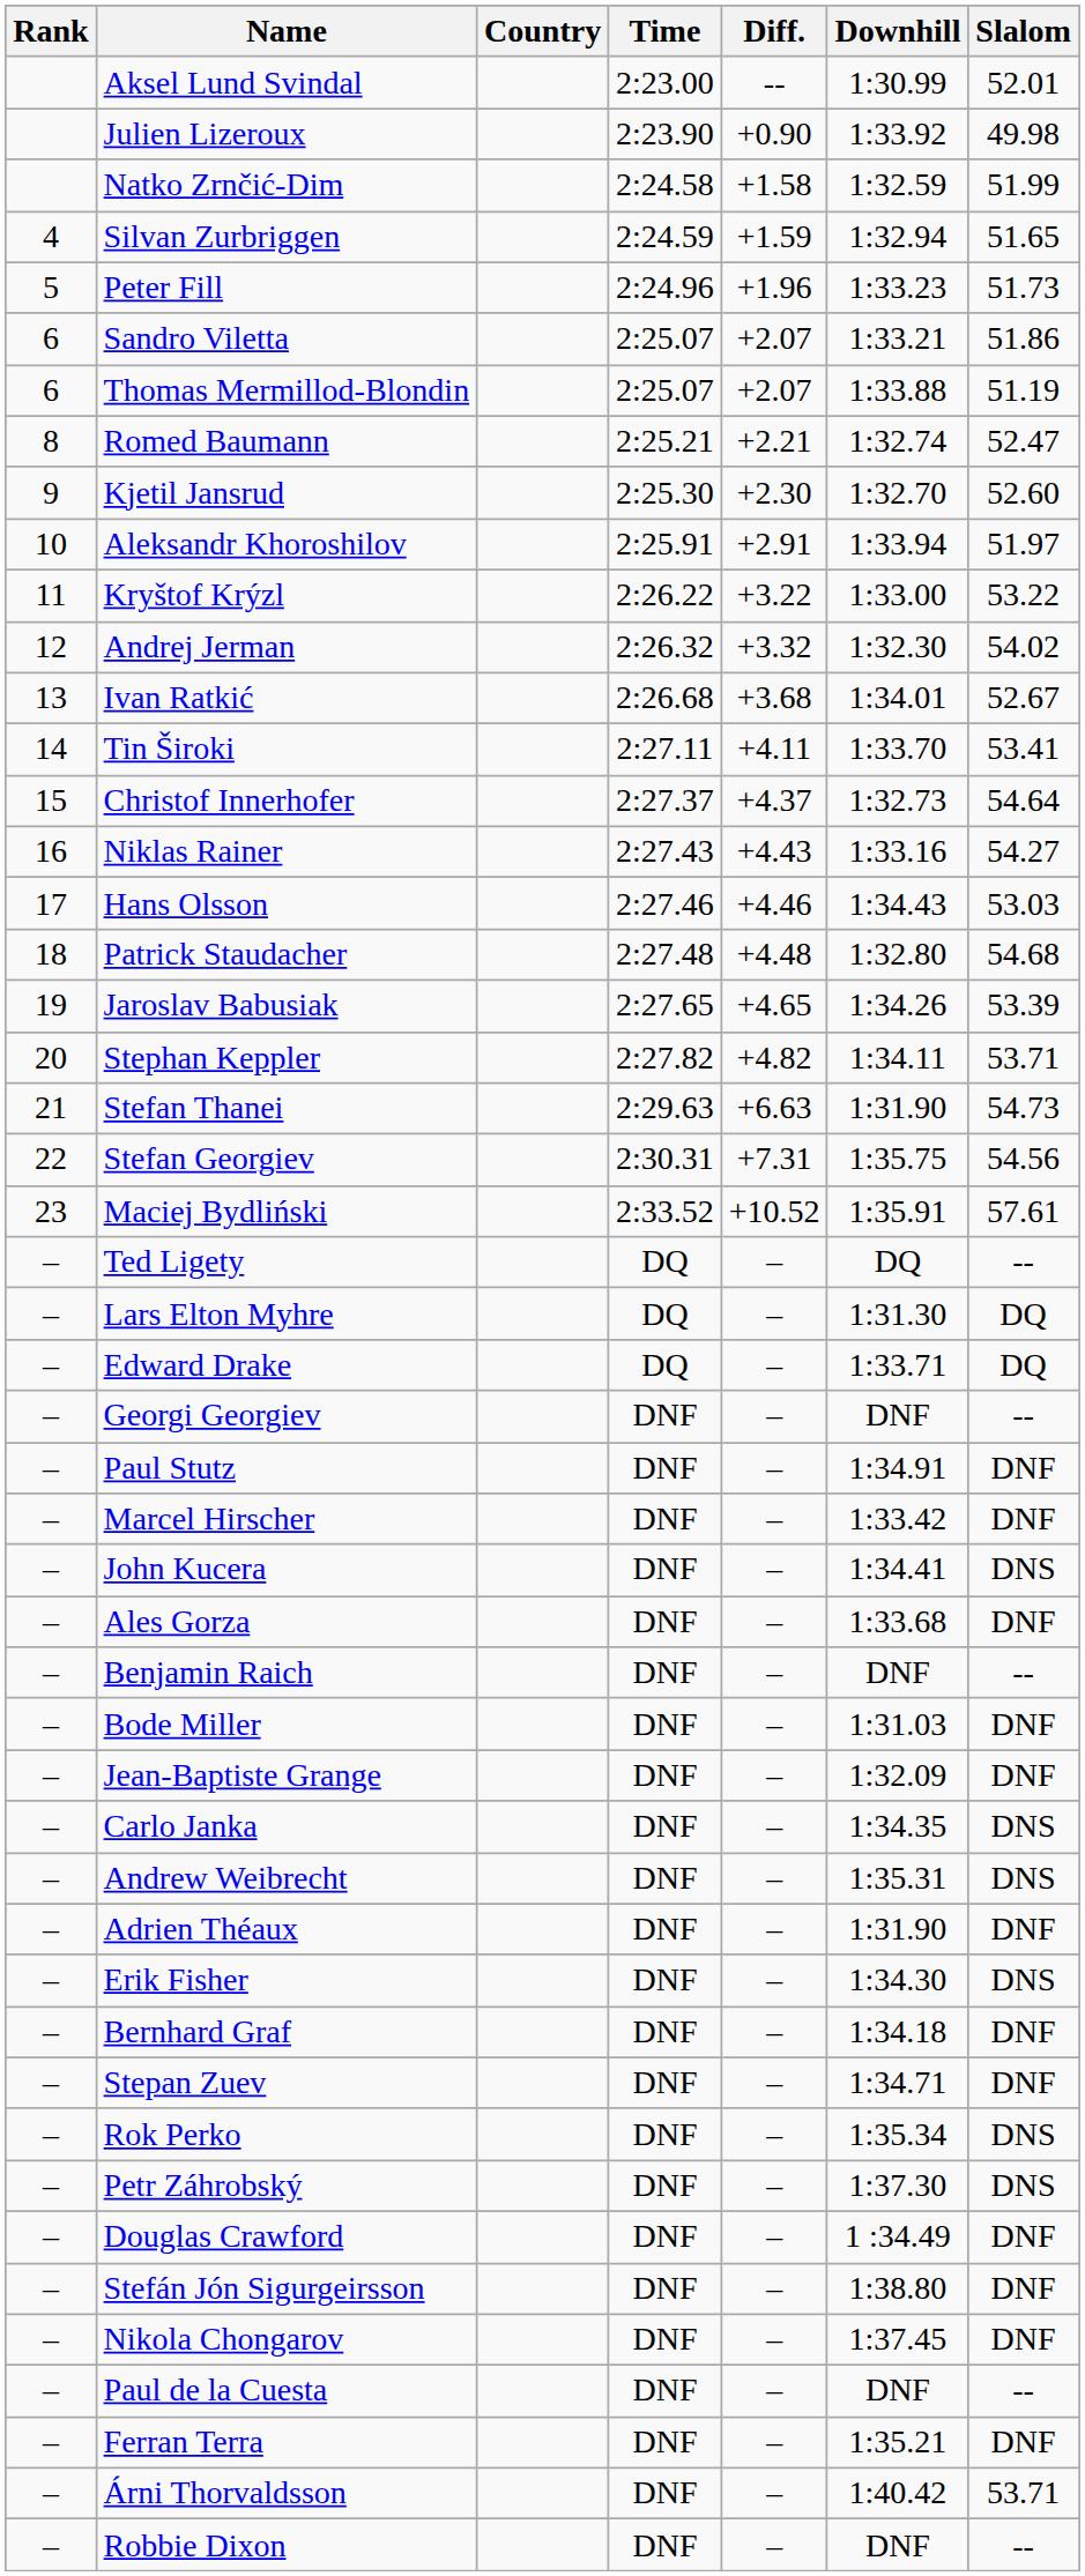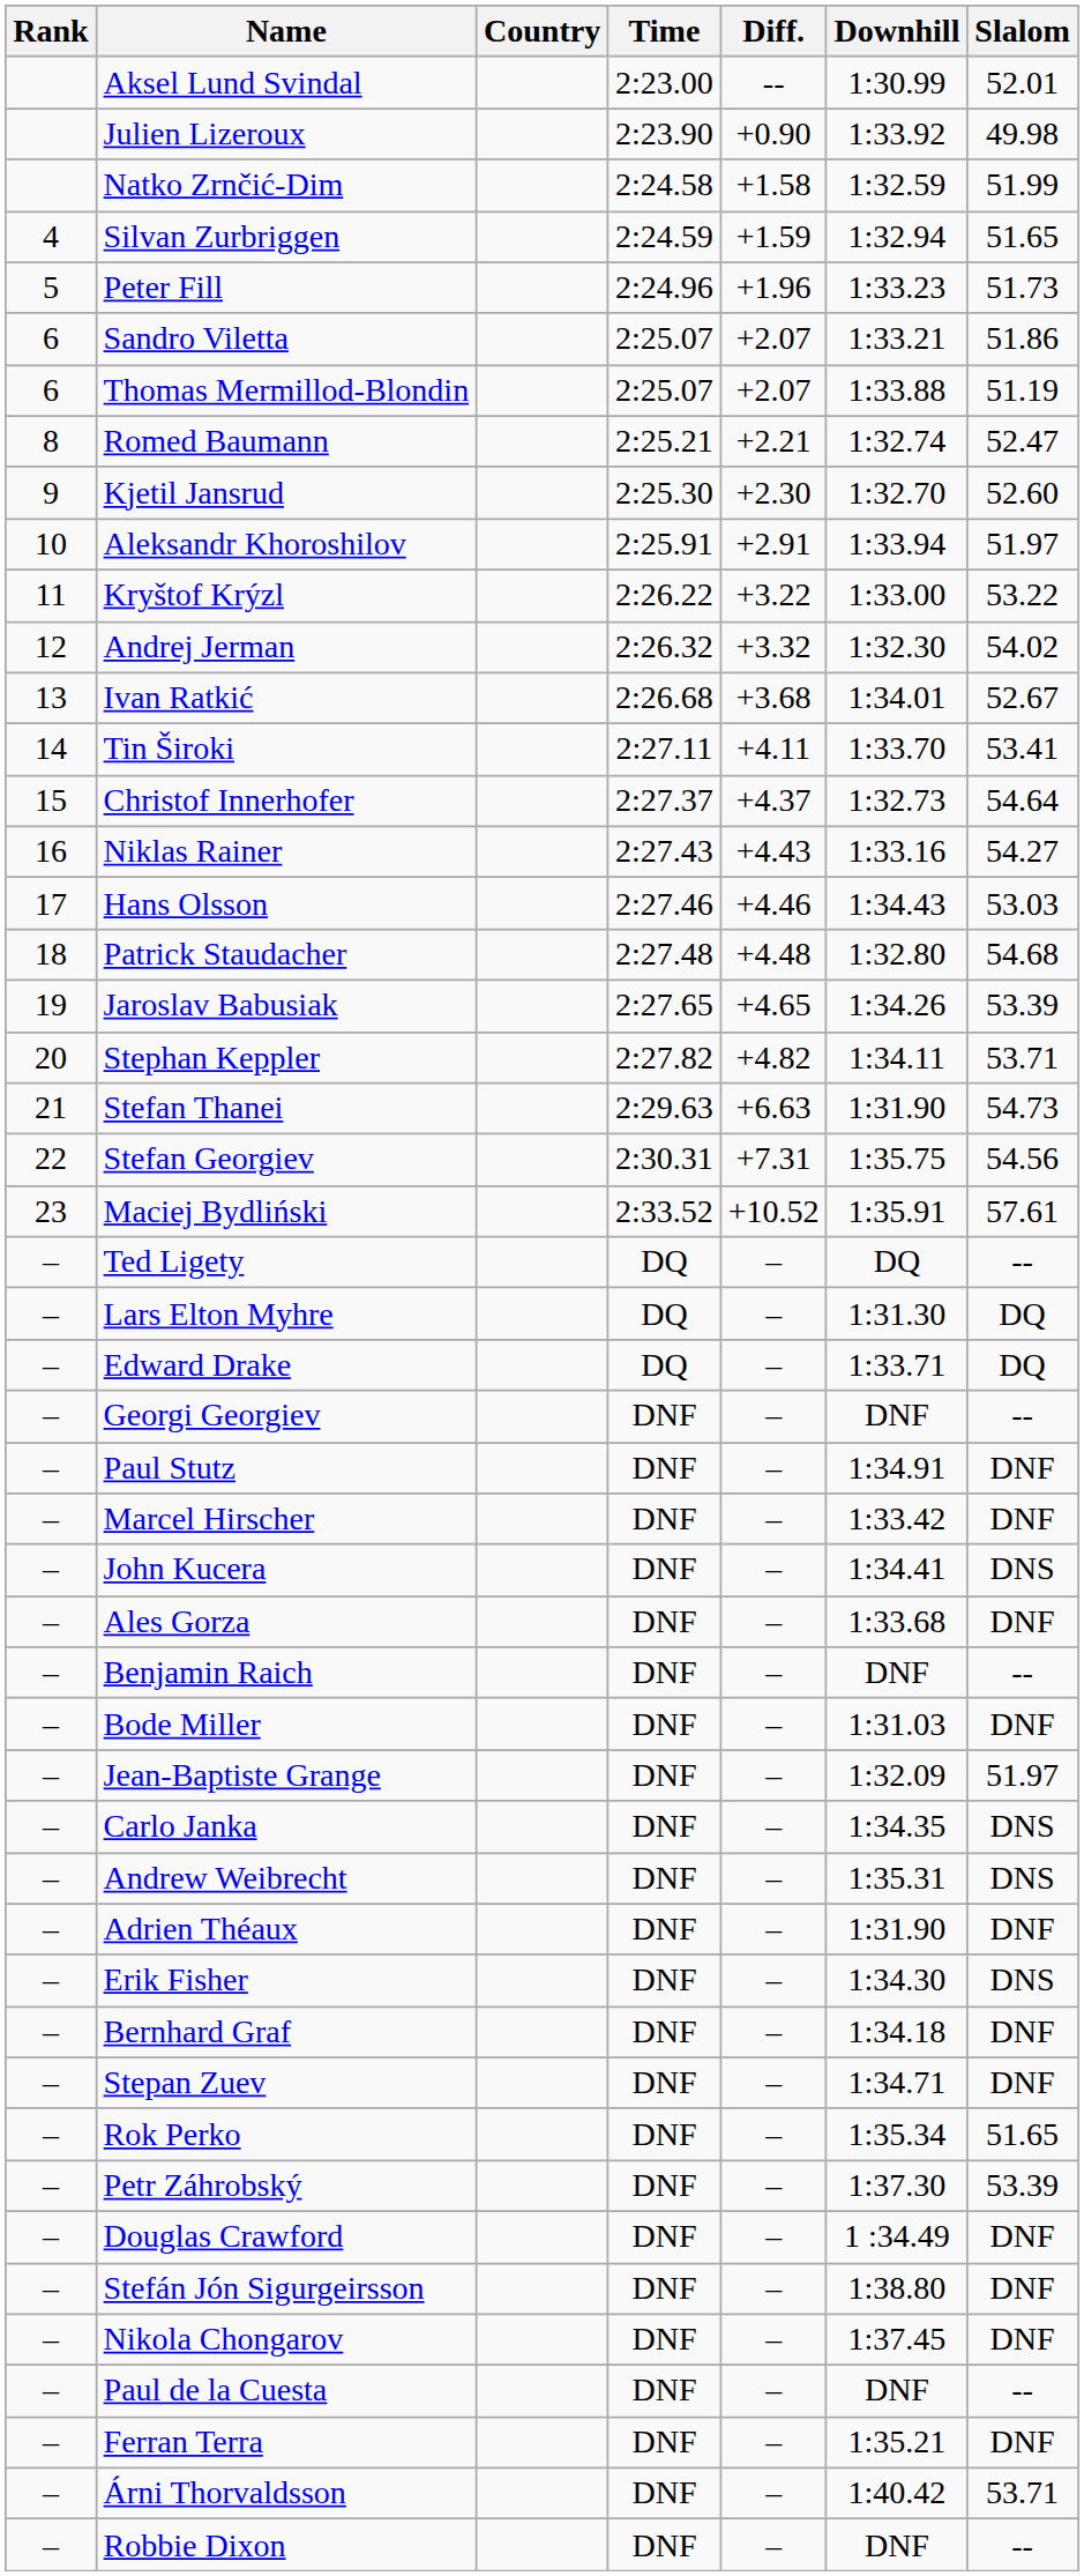 <table class="wikitable sortable" style="text-align:center">
 <tr>
 <th>Rank</th>
 <th>Name</th>
 <th>Country</th>
 <th>Time</th>
 <th>Diff.</th>
 <th>Downhill</th>
 <th>Slalom</th>
 </tr>
 <tr>
 <td></td>
 <td align=left><a href='#'>Aksel Lund Svindal</a></td>
 <td align=left></td>
 <td>2:23.00</td>
 <td>--</td>
 <td>1:30.99</td>
 <td>52.01</td>
 </tr>
 <tr>
 <td></td>
 <td align=left><a href='#'>Julien Lizeroux</a></td>
 <td align=left></td>
 <td>2:23.90</td>
 <td>+0.90</td>
 <td>1:33.92</td>
 <td>49.98</td>
 </tr>
 <tr>
 <td></td>
 <td align=left><a href='#'>Natko Zrnčić-Dim</a></td>
 <td align=left></td>
 <td>2:24.58</td>
 <td>+1.58</td>
 <td>1:32.59</td>
 <td>51.99</td>
 </tr>
 <tr>
 <td>4</td>
 <td align=left><a href='#'>Silvan Zurbriggen</a></td>
 <td align=left></td>
 <td>2:24.59</td>
 <td>+1.59</td>
 <td>1:32.94</td>
 <td>51.65</td>
 </tr>
 <tr>
 <td>5</td>
 <td align=left><a href='#'>Peter Fill</a></td>
 <td align=left></td>
 <td>2:24.96</td>
 <td>+1.96</td>
 <td>1:33.23</td>
 <td>51.73</td>
 </tr>
 <tr>
 <td>6</td>
 <td align=left><a href='#'>Sandro Viletta</a></td>
 <td align=left></td>
 <td>2:25.07</td>
 <td>+2.07</td>
 <td>1:33.21</td>
 <td>51.86</td>
 </tr>
 <tr>
 <td>6</td>
 <td align=left><a href='#'>Thomas Mermillod-Blondin</a></td>
 <td align=left></td>
 <td>2:25.07</td>
 <td>+2.07</td>
 <td>1:33.88</td>
 <td>51.19</td>
 </tr>
 <tr>
 <td>8</td>
 <td align=left><a href='#'>Romed Baumann</a></td>
 <td align=left></td>
 <td>2:25.21</td>
 <td>+2.21</td>
 <td>1:32.74</td>
 <td>52.47</td>
 </tr>
 <tr>
 <td>9</td>
 <td align=left><a href='#'>Kjetil Jansrud</a></td>
 <td align=left></td>
 <td>2:25.30</td>
 <td>+2.30</td>
 <td>1:32.70</td>
 <td>52.60</td>
 </tr>
 <tr>
 <td>10</td>
 <td align=left><a href='#'>Aleksandr Khoroshilov</a></td>
 <td align=left></td>
 <td>2:25.91</td>
 <td>+2.91</td>
 <td>1:33.94</td>
 <td>51.97</td>
 </tr>
 <tr>
 <td>11</td>
 <td align=left><a href='#'>Kryštof Krýzl</a></td>
 <td align=left></td>
 <td>2:26.22</td>
 <td>+3.22</td>
 <td>1:33.00</td>
 <td>53.22</td>
 </tr>
 <tr>
 <td>12</td>
 <td align=left><a href='#'>Andrej Jerman</a></td>
 <td align=left></td>
 <td>2:26.32</td>
 <td>+3.32</td>
 <td>1:32.30</td>
 <td>54.02</td>
 </tr>
 <tr>
 <td>13</td>
 <td align=left><a href='#'>Ivan Ratkić</a></td>
 <td align=left></td>
 <td>2:26.68</td>
 <td>+3.68</td>
 <td>1:34.01</td>
 <td>52.67</td>
 </tr>
 <tr>
 <td>14</td>
 <td align=left><a href='#'>Tin Široki</a></td>
 <td align=left></td>
 <td>2:27.11</td>
 <td>+4.11</td>
 <td>1:33.70</td>
 <td>53.41</td>
 </tr>
 <tr>
 <td>15</td>
 <td align=left><a href='#'>Christof Innerhofer</a></td>
 <td align=left></td>
 <td>2:27.37</td>
 <td>+4.37</td>
 <td>1:32.73</td>
 <td>54.64</td>
 </tr>
 <tr>
 <td>16</td>
 <td align=left><a href='#'>Niklas Rainer</a></td>
 <td align=left></td>
 <td>2:27.43</td>
 <td>+4.43</td>
 <td>1:33.16</td>
 <td>54.27</td>
 </tr>
 <tr>
 <td>17</td>
 <td align=left><a href='#'>Hans Olsson</a></td>
 <td align=left></td>
 <td>2:27.46</td>
 <td>+4.46</td>
 <td>1:34.43</td>
 <td>53.03</td>
 </tr>
 <tr>
 <td>18</td>
 <td align=left><a href='#'>Patrick Staudacher</a></td>
 <td align=left></td>
 <td>2:27.48</td>
 <td>+4.48</td>
 <td>1:32.80</td>
 <td>54.68</td>
 </tr>
 <tr>
 <td>19</td>
 <td align=left><a href='#'>Jaroslav Babusiak</a></td>
 <td align=left></td>
 <td>2:27.65</td>
 <td>+4.65</td>
 <td>1:34.26</td>
 <td>53.39</td>
 </tr>
 <tr>
 <td>20</td>
 <td align=left><a href='#'>Stephan Keppler</a></td>
 <td align=left></td>
 <td>2:27.82</td>
 <td>+4.82</td>
 <td>1:34.11</td>
 <td>53.71</td>
 </tr>
 <tr>
 <td>21</td>
 <td align=left><a href='#'>Stefan Thanei</a></td>
 <td align=left></td>
 <td>2:29.63</td>
 <td>+6.63</td>
 <td>1:31.90</td>
 <td>54.73</td>
 </tr>
 <tr>
 <td>22</td>
 <td align=left><a href='#'>Stefan Georgiev</a></td>
 <td align=left></td>
 <td>2:30.31</td>
 <td>+7.31</td>
 <td>1:35.75</td>
 <td>54.56</td>
 </tr>
 <tr>
 <td>23</td>
 <td align=left><a href='#'>Maciej Bydliński</a></td>
 <td align=left></td>
 <td>2:33.52</td>
 <td>+10.52</td>
 <td>1:35.91</td>
 <td>57.61</td>
 </tr>
 <tr>
 <td>–</td>
 <td align=left><a href='#'>Ted Ligety</a></td>
 <td align=left></td>
 <td>DQ</td>
 <td>–</td>
 <td>DQ</td>
 <td>--</td>
 </tr>
 <tr>
 <td>–</td>
 <td align=left><a href='#'>Lars Elton Myhre</a></td>
 <td align=left></td>
 <td>DQ</td>
 <td>–</td>
 <td>1:31.30</td>
 <td>DQ</td>
 </tr>
 <tr>
 <td>–</td>
 <td align=left><a href='#'>Edward Drake</a></td>
 <td align=left></td>
 <td>DQ</td>
 <td>–</td>
 <td>1:33.71</td>
 <td>DQ</td>
 </tr>
 <tr>
 <td>–</td>
 <td align=left><a href='#'>Georgi Georgiev</a></td>
 <td align=left></td>
 <td>DNF</td>
 <td>–</td>
 <td>DNF</td>
 <td>--</td>
 </tr>
 <tr>
 <td>–</td>
 <td align=left><a href='#'>Paul Stutz</a></td>
 <td align=left></td>
 <td>DNF</td>
 <td>–</td>
 <td>1:34.91</td>
 <td>DNF</td>
 </tr>
 <tr>
 <td>–</td>
 <td align=left><a href='#'>Marcel Hirscher</a></td>
 <td align=left></td>
 <td>DNF</td>
 <td>–</td>
 <td>1:33.42</td>
 <td>DNF</td>
 </tr>
 <tr>
 <td>–</td>
 <td align=left><a href='#'>John Kucera</a></td>
 <td align=left></td>
 <td>DNF</td>
 <td>–</td>
 <td>1:34.41</td>
 <td>DNS</td>
 </tr>
 <tr>
 <td>–</td>
 <td align=left><a href='#'>Ales Gorza</a></td>
 <td align=left></td>
 <td>DNF</td>
 <td>–</td>
 <td>1:33.68</td>
 <td>DNF</td>
 </tr>
 <tr>
 <td>–</td>
 <td align=left><a href='#'>Benjamin Raich</a></td>
 <td align=left></td>
 <td>DNF</td>
 <td>–</td>
 <td>DNF</td>
 <td>--</td>
 </tr>
 <tr>
 <td>–</td>
 <td align=left><a href='#'>Bode Miller</a></td>
 <td align=left></td>
 <td>DNF</td>
 <td>–</td>
 <td>1:31.03</td>
 <td>DNF</td>
 </tr>
 <tr>
 <td>–</td>
 <td align=left><a href='#'>Jean-Baptiste Grange</a></td>
 <td align=left></td>
 <td>DNF</td>
 <td>–</td>
 <td>1:32.09</td>
-<td>DNF</td>
+<td>51.97</td>
 </tr>
 <tr>
 <td>–</td>
 <td align=left><a href='#'>Carlo Janka</a></td>
 <td align=left></td>
 <td>DNF</td>
 <td>–</td>
 <td>1:34.35</td>
 <td>DNS</td>
 </tr>
 <tr>
 <td>–</td>
 <td align=left><a href='#'>Andrew Weibrecht</a></td>
 <td align=left></td>
 <td>DNF</td>
 <td>–</td>
 <td>1:35.31</td>
 <td>DNS</td>
 </tr>
 <tr>
 <td>–</td>
 <td align=left><a href='#'>Adrien Théaux</a></td>
 <td align=left></td>
 <td>DNF</td>
 <td>–</td>
 <td>1:31.90</td>
 <td>DNF</td>
 </tr>
 <tr>
 <td>–</td>
 <td align=left><a href='#'>Erik Fisher</a></td>
 <td align=left></td>
 <td>DNF</td>
 <td>–</td>
 <td>1:34.30</td>
 <td>DNS</td>
 </tr>
 <tr>
 <td>–</td>
 <td align=left><a href='#'>Bernhard Graf</a></td>
 <td align=left></td>
 <td>DNF</td>
 <td>–</td>
 <td>1:34.18</td>
 <td>DNF</td>
 </tr>
 <tr>
 <td>–</td>
 <td align=left><a href='#'>Stepan Zuev</a></td>
 <td align=left></td>
 <td>DNF</td>
 <td>–</td>
 <td>1:34.71</td>
 <td>DNF</td>
 </tr>
 <tr>
 <td>–</td>
 <td align=left><a href='#'>Rok Perko</a></td>
 <td align=left></td>
 <td>DNF</td>
 <td>–</td>
 <td>1:35.34</td>
-<td>DNS</td>
+<td>51.65</td>
 </tr>
 <tr>
 <td>–</td>
 <td align=left><a href='#'>Petr Záhrobský</a></td>
 <td align=left></td>
 <td>DNF</td>
 <td>–</td>
 <td>1:37.30</td>
-<td>DNS</td>
+<td>53.39</td>
 </tr>
 <tr>
 <td>–</td>
 <td align=left><a href='#'>Douglas Crawford</a></td>
 <td align=left></td>
 <td>DNF</td>
 <td>–</td>
 <td>1 :34.49</td>
 <td>DNF</td>
 </tr>
 <tr>
 <td>–</td>
 <td align=left><a href='#'>Stefán Jón Sigurgeirsson</a></td>
 <td align=left></td>
 <td>DNF</td>
 <td>–</td>
 <td>1:38.80</td>
 <td>DNF</td>
 </tr>
 <tr>
 <td>–</td>
 <td align=left><a href='#'>Nikola Chongarov</a></td>
 <td align=left></td>
 <td>DNF</td>
 <td>–</td>
 <td>1:37.45</td>
 <td>DNF</td>
 </tr>
 <tr>
 <td>–</td>
 <td align=left><a href='#'>Paul de la Cuesta</a></td>
 <td align=left></td>
 <td>DNF</td>
 <td>–</td>
 <td>DNF</td>
 <td>--</td>
 </tr>
 <tr>
 <td>–</td>
 <td align=left><a href='#'>Ferran Terra</a></td>
 <td align=left></td>
 <td>DNF</td>
 <td>–</td>
 <td>1:35.21</td>
 <td>DNF</td>
 </tr>
 <tr>
 <td>–</td>
 <td align=left><a href='#'>Árni Thorvaldsson</a></td>
 <td align=left></td>
 <td>DNF</td>
 <td>–</td>
 <td>1:40.42</td>
 <td>53.71</td>
 </tr>
 <tr>
 <td>–</td>
 <td align=left><a href='#'>Robbie Dixon</a></td>
 <td align=left></td>
 <td>DNF</td>
 <td>–</td>
 <td>DNF</td>
 <td>--</td>
 </tr>
 </table>
